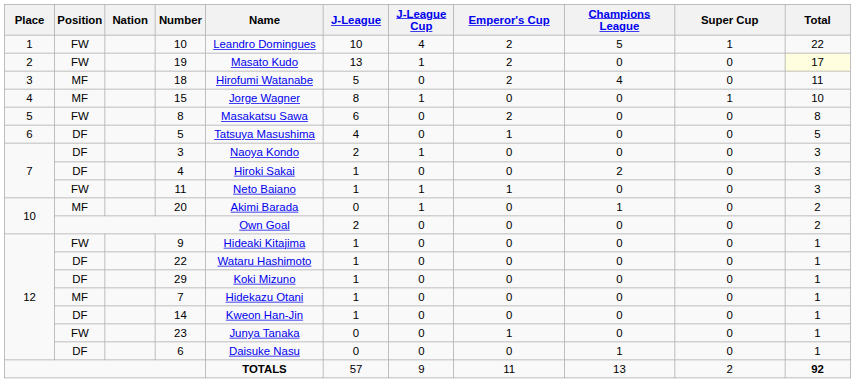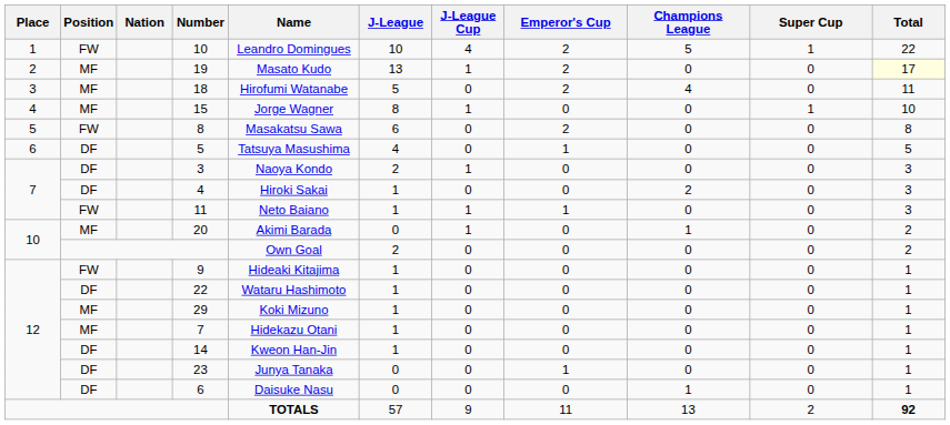 <table class="wikitable" style="font-size: 95%; text-align: center;">
 <tr>
 <th width=60>Place</th>
 <th width=60>Position</th>
 <th width=60>Nation</th>
 <th width=60>Number</th>
 <th width=150>Name</th>
 <th width=80><a href='#'>J-League</a></th>
 <th width=80><a href='#'>J-League Cup</a></th>
 <th width=140><a href='#'>Emperor's Cup</a></th>
 <th width=140><a href='#'>Champions League</a></th>
 <th width=140>Super Cup</th>
 <th width=80><strong>Total</strong></th>
 </tr>
 <tr>
 <td>1</td>
 <td>FW</td>
 <td></td>
 <td>10</td>
 <td><a href='#'>Leandro Domingues</a></td>
 <td>10</td>
 <td>4</td>
 <td>2</td>
 <td>5</td>
 <td>1</td>
 <td>22</td>
 </tr>
 <tr>
 <td>2</td>
-<td>FW</td>
+<td>MF</td>
 <td></td>
 <td>19</td>
 <td><a href='#'>Masato Kudo</a></td>
 <td>13</td>
 <td>1</td>
 <td>2</td>
 <td>0</td>
 <td>0</td>
 <td style="background: lightyellow;">17</td>
 </tr>
 <tr>
 <td>3</td>
 <td>MF</td>
 <td></td>
 <td>18</td>
 <td><a href='#'>Hirofumi Watanabe</a></td>
 <td>5</td>
 <td>0</td>
 <td>2</td>
 <td>4</td>
 <td>0</td>
 <td>11</td>
 </tr>
 <tr>
 <td>4</td>
 <td>MF</td>
 <td></td>
 <td>15</td>
 <td><a href='#'>Jorge Wagner</a></td>
 <td>8</td>
 <td>1</td>
 <td>0</td>
 <td>0</td>
 <td>1</td>
 <td>10</td>
 </tr>
 <tr>
 <td>5</td>
 <td>FW</td>
 <td></td>
 <td>8</td>
 <td><a href='#'>Masakatsu Sawa</a></td>
 <td>6</td>
 <td>0</td>
 <td>2</td>
 <td>0</td>
 <td>0</td>
 <td>8</td>
 </tr>
 <tr>
 <td>6</td>
 <td>DF</td>
 <td></td>
 <td>5</td>
 <td><a href='#'>Tatsuya Masushima</a></td>
 <td>4</td>
 <td>0</td>
 <td>1</td>
 <td>0</td>
 <td>0</td>
 <td>5</td>
 </tr>
 <tr>
 <td rowspan="3">7</td>
 <td>DF</td>
 <td></td>
 <td>3</td>
 <td><a href='#'>Naoya Kondo</a></td>
 <td>2</td>
 <td>1</td>
 <td>0</td>
 <td>0</td>
 <td>0</td>
 <td>3</td>
 </tr>
 <tr>
 <td>DF</td>
 <td></td>
 <td>4</td>
 <td><a href='#'>Hiroki Sakai</a></td>
 <td>1</td>
 <td>0</td>
 <td>0</td>
 <td>2</td>
 <td>0</td>
 <td>3</td>
 </tr>
 <tr>
 <td>FW</td>
 <td></td>
 <td>11</td>
 <td><a href='#'>Neto Baiano</a></td>
 <td>1</td>
 <td>1</td>
 <td>1</td>
 <td>0</td>
 <td>0</td>
 <td>3</td>
 </tr>
 <tr>
 <td rowspan="2">10</td>
 <td>MF</td>
 <td></td>
 <td>20</td>
 <td><a href='#'>Akimi Barada</a></td>
 <td>0</td>
 <td>1</td>
 <td>0</td>
 <td>1</td>
 <td>0</td>
 <td>2</td>
 </tr>
 <tr>
 <td colspan="3"></td>
 <td><a href='#'>Own Goal</a></td>
 <td>2</td>
 <td>0</td>
 <td>0</td>
 <td>0</td>
 <td>0</td>
 <td>2</td>
 </tr>
 <tr>
 <td rowspan="7">12</td>
 <td>FW</td>
 <td></td>
 <td>9</td>
 <td><a href='#'>Hideaki Kitajima</a></td>
 <td>1</td>
 <td>0</td>
 <td>0</td>
 <td>0</td>
 <td>0</td>
 <td>1</td>
 </tr>
 <tr>
 <td>DF</td>
 <td></td>
 <td>22</td>
 <td><a href='#'>Wataru Hashimoto</a></td>
 <td>1</td>
 <td>0</td>
 <td>0</td>
 <td>0</td>
 <td>0</td>
 <td>1</td>
 </tr>
 <tr>
-<td>DF</td>
+<td>MF</td>
 <td></td>
 <td>29</td>
 <td><a href='#'>Koki Mizuno</a></td>
 <td>1</td>
 <td>0</td>
 <td>0</td>
 <td>0</td>
 <td>0</td>
 <td>1</td>
 </tr>
 <tr>
 <td>MF</td>
 <td></td>
 <td>7</td>
 <td><a href='#'>Hidekazu Otani</a></td>
 <td>1</td>
 <td>0</td>
 <td>0</td>
 <td>0</td>
 <td>0</td>
 <td>1</td>
 </tr>
 <tr>
 <td>DF</td>
 <td></td>
 <td>14</td>
 <td><a href='#'>Kweon Han-Jin</a></td>
 <td>1</td>
 <td>0</td>
 <td>0</td>
 <td>0</td>
 <td>0</td>
 <td>1</td>
 </tr>
 <tr>
-<td>FW</td>
+<td>DF</td>
 <td></td>
 <td>23</td>
 <td><a href='#'>Junya Tanaka</a></td>
 <td>0</td>
 <td>0</td>
 <td>1</td>
 <td>0</td>
 <td>0</td>
 <td>1</td>
 </tr>
 <tr>
 <td>DF</td>
 <td></td>
 <td>6</td>
 <td><a href='#'>Daisuke Nasu</a></td>
 <td>0</td>
 <td>0</td>
 <td>0</td>
 <td>1</td>
 <td>0</td>
 <td>1</td>
 </tr>
 <tr>
 <td colspan="4"></td>
 <td><strong>TOTALS</strong></td>
 <td>57</td>
 <td>9</td>
 <td>11</td>
 <td>13</td>
 <td>2</td>
 <td><strong>92</strong></td>
 </tr>
 </table>
